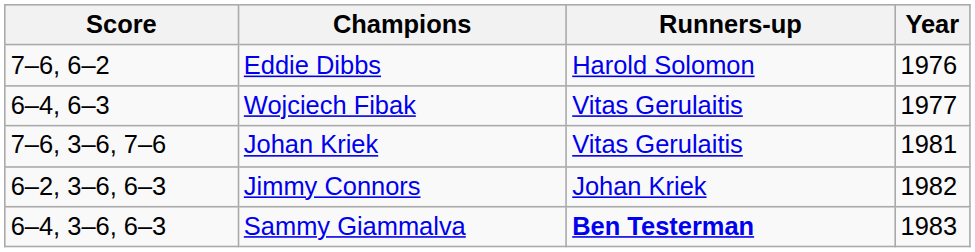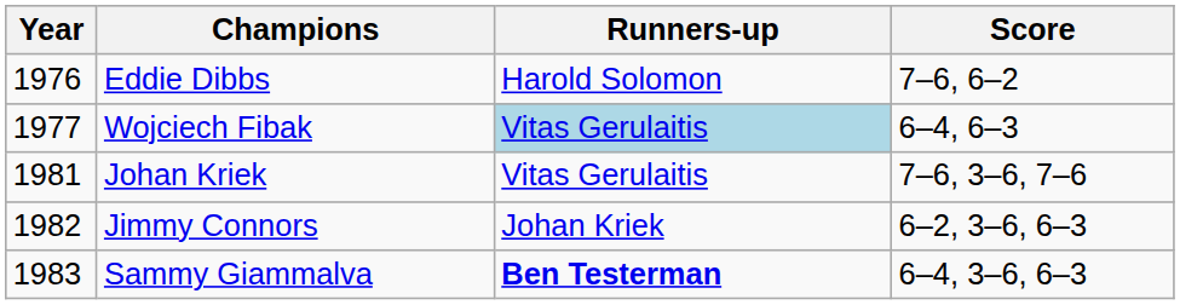 <table class=wikitable>
 <tr>
-<th style="width:140px" class="unsortable">Score</th>
+<th style="width:40px">Year</th>
 <th style="width:200px">Champions</th>
 <th style="width:200px">Runners-up</th>
-<th style="width:40px">Year</th>
+<th style="width:140px" class="unsortable">Score</th>
 </tr>
 <tr>
-<td>7–6, 6–2</td>
+<td>1976</td>
 <td>  <a href='#'>Eddie Dibbs</a></td>
 <td>  <a href='#'>Harold Solomon</a></td>
-<td>1976</td>
+<td>7–6, 6–2</td>
 </tr>
 <tr>
+<td>1977</td>
+<td>  <a href='#'>Wojciech Fibak</a></td>
+<td style="background: lightblue;">  <a href='#'>Vitas Gerulaitis</a></td>
 <td>6–4, 6–3</td>
-<td>  <a href='#'>Wojciech Fibak</a></td>
-<td>  <a href='#'>Vitas Gerulaitis</a></td>
-<td>1977</td>
 </tr>
 <tr>
-<td>7–6, 3–6, 7–6</td>
+<td>1981</td>
 <td>  <a href='#'>Johan Kriek</a></td>
 <td>  <a href='#'>Vitas Gerulaitis</a></td>
-<td>1981</td>
+<td>7–6, 3–6, 7–6</td>
 </tr>
 <tr>
-<td>6–2, 3–6, 6–3</td>
+<td>1982</td>
 <td>  <a href='#'>Jimmy Connors</a></td>
 <td>  <a href='#'>Johan Kriek</a></td>
-<td>1982</td>
+<td>6–2, 3–6, 6–3</td>
 </tr>
 <tr>
-<td>6–4, 3–6, 6–3</td>
+<td>1983</td>
 <td>  <a href='#'>Sammy Giammalva</a></td>
 <td><strong>  <a href='#'>Ben Testerman</a></strong></td>
-<td>1983</td>
+<td>6–4, 3–6, 6–3</td>
 </tr>
 </table>
